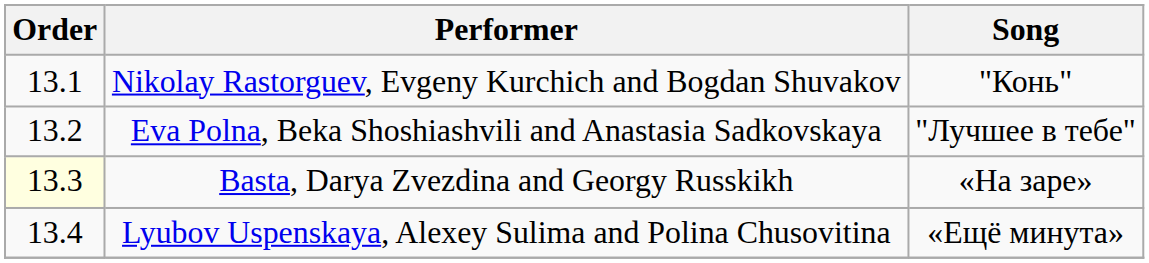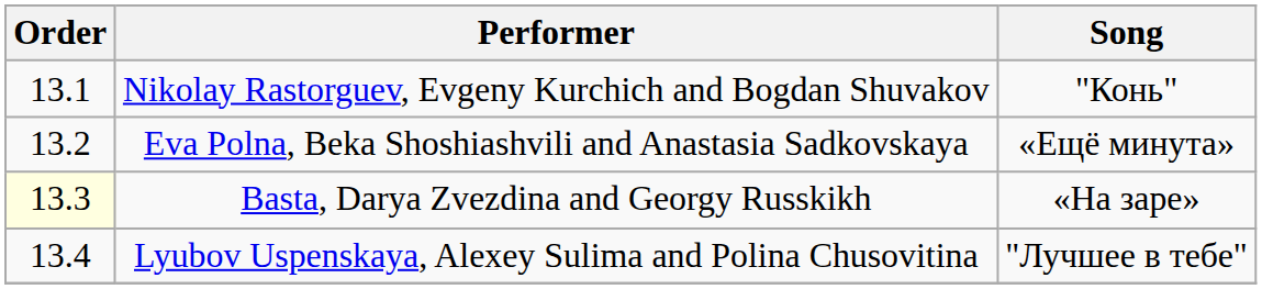 <table class="wikitable" style="text-align:center;">
 <tr>
 <th>Order</th>
 <th>Performer</th>
 <th>Song</th>
 </tr>
 <tr>
 <td>13.1</td>
 <td><a href='#'>Nikolay Rastorguev</a>, Evgeny Kurchich and Bogdan Shuvakov</td>
 <td>"Конь"</td>
 </tr>
 <tr>
 <td>13.2</td>
 <td><a href='#'>Eva Polna</a>, Beka Shoshiashvili and Anastasia Sadkovskaya</td>
-<td>"Лучшее в тебе"</td>
+<td>«Ещё минута»</td>
 </tr>
 <tr>
 <td style="background: lightyellow;">13.3</td>
 <td><a href='#'>Basta</a>, Darya Zvezdina and Georgy Russkikh</td>
 <td>«На заре»</td>
 </tr>
 <tr>
 <td>13.4</td>
 <td><a href='#'>Lyubov Uspenskaya</a>, Alexey Sulima and Polina Chusovitina</td>
-<td>«Ещё минута»</td>
+<td>"Лучшее в тебе"</td>
 </tr>
 <tr>
 </tr>
 </table>
